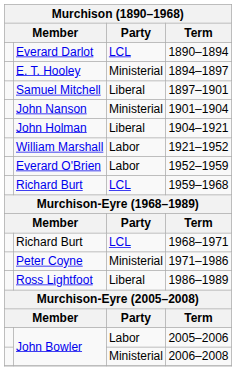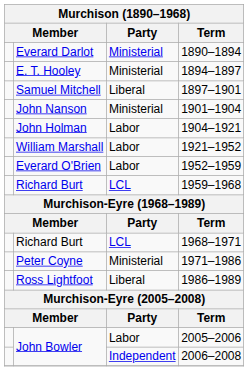 <table class="wikitable">
 <tr>
 <th colspan="4">Murchison (1890–1968)</th>
 </tr>
 <tr>
 <th colspan="2">Member</th>
 <th>Party</th>
 <th>Term</th>
 </tr>
 <tr>
 <td> </td>
 <td><a href='#'>Everard Darlot</a></td>
-<td><a href='#'>LCL</a></td>
+<td><a href='#'>Ministerial</a></td>
 <td>1890–1894</td>
 </tr>
 <tr>
 <td> </td>
 <td><a href='#'>E. T. Hooley</a></td>
 <td>Ministerial</td>
 <td>1894–1897</td>
 </tr>
 <tr>
 <td> </td>
 <td><a href='#'>Samuel Mitchell</a></td>
 <td>Liberal</td>
 <td>1897–1901</td>
 </tr>
 <tr>
 <td> </td>
 <td><a href='#'>John Nanson</a></td>
 <td>Ministerial</td>
 <td>1901–1904</td>
 </tr>
 <tr>
 <td> </td>
 <td><a href='#'>John Holman</a></td>
-<td>Liberal</td>
+<td>Labor</td>
 <td>1904–1921</td>
 </tr>
 <tr>
 <td> </td>
 <td><a href='#'>William Marshall</a></td>
 <td>Labor</td>
 <td>1921–1952</td>
 </tr>
 <tr>
 <td> </td>
 <td><a href='#'>Everard O'Brien</a></td>
 <td>Labor</td>
 <td>1952–1959</td>
 </tr>
 <tr>
 <td> </td>
 <td><a href='#'>Richard Burt</a></td>
 <td><a href='#'>LCL</a></td>
 <td>1959–1968</td>
 </tr>
 <tr>
 <th colspan="4">Murchison-Eyre (1968–1989)</th>
 </tr>
 <tr>
 <th colspan="2">Member</th>
 <th>Party</th>
 <th>Term</th>
 </tr>
 <tr>
 <td> </td>
 <td>Richard Burt</td>
 <td><a href='#'>LCL</a></td>
 <td>1968–1971</td>
 </tr>
 <tr>
 <td> </td>
 <td><a href='#'>Peter Coyne</a></td>
 <td>Ministerial</td>
 <td>1971–1986</td>
 </tr>
 <tr>
 <td> </td>
 <td><a href='#'>Ross Lightfoot</a></td>
 <td>Liberal</td>
 <td>1986–1989</td>
 </tr>
 <tr>
 <th colspan="4">Murchison-Eyre (2005–2008)</th>
 </tr>
 <tr>
 <th colspan="2">Member</th>
 <th>Party</th>
 <th>Term</th>
 </tr>
 <tr>
 <td> </td>
 <td rowspan="2"><a href='#'>John Bowler</a></td>
 <td>Labor</td>
 <td>2005–2006</td>
 </tr>
 <tr>
 <td> </td>
-<td>Ministerial</td>
+<td><a href='#'>Independent</a></td>
 <td>2006–2008</td>
 </tr>
 <tr>
 </tr>
 </table>
